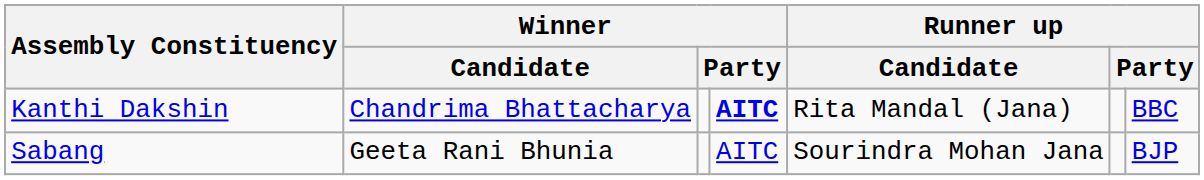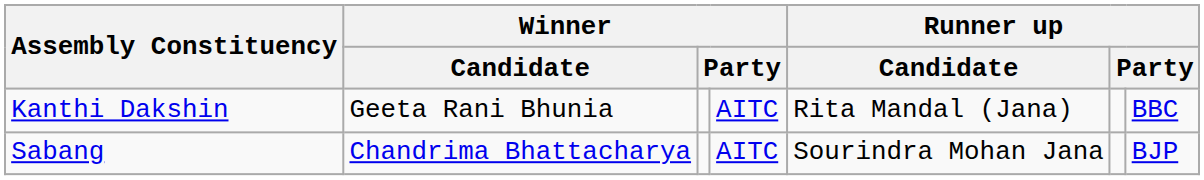 <table class="wikitable">
 <tr>
 <th Rowspan="2">Assembly Constituency</th>
 <th Colspan="3">Winner</th>
 <th Colspan="3">Runner up</th>
 </tr>
 <tr>
 <th>Candidate</th>
 <th Colspan="2">Party</th>
 <th>Candidate</th>
 <th Colspan="2">Party</th>
 </tr>
 <tr>
 <td><a href='#'>Kanthi Dakshin</a></td>
-<td><a href='#'>Chandrima Bhattacharya</a></td>
+<td>Geeta Rani Bhunia</td>
 <td bgcolor =></td>
-<td><strong><a href='#'>AITC</a></strong></td>
+<td><a href='#'>AITC</a></td>
 <td>Rita Mandal (Jana)</td>
 <td bgcolor =></td>
 <td><a href='#'>BBC</a></td>
 </tr>
 <tr>
 <td><a href='#'>Sabang</a></td>
-<td>Geeta Rani Bhunia</td>
+<td><a href='#'>Chandrima Bhattacharya</a></td>
 <td bgcolor =></td>
 <td><a href='#'>AITC</a></td>
 <td>Sourindra Mohan Jana</td>
 <td bgcolor =></td>
 <td><a href='#'>BJP</a></td>
 </tr>
 </table>
